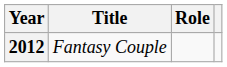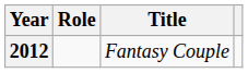 <table class="wikitable sortable plainrowheaders">
 <tr>
 <th scope="col">Year</th>
+<th scope="col">Role</th>
 <th scope="col">Title</th>
-<th scope="col">Role</th>
 <th scope="col" class="unsortable"></th>
 </tr>
 <tr>
 <th scope="row">2012</th>
+<td></td>
 <td><em>Fantasy Couple</em></td>
-<td></td>
 <td></td>
 </tr>
 </table>
